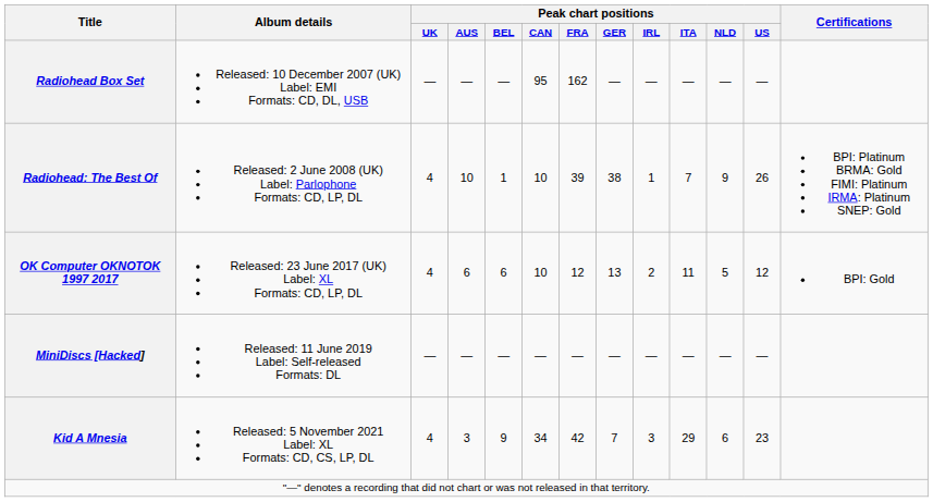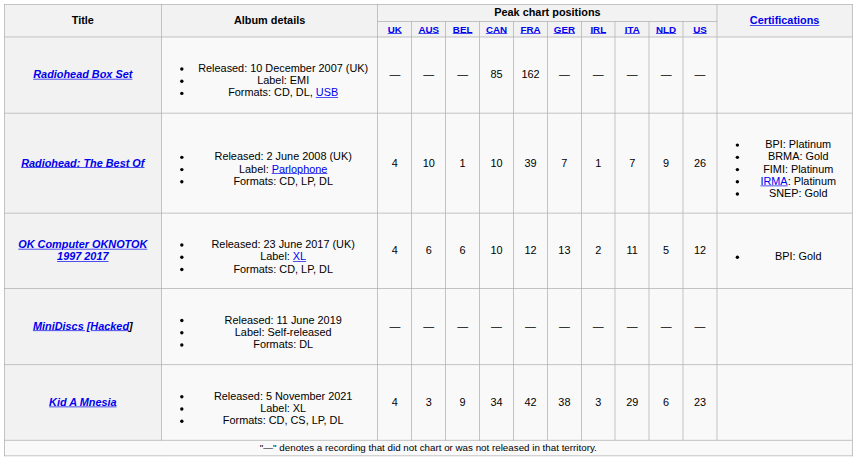 <table class="wikitable plainrowheaders" style="text-align:center;">
 <tr>
 <th scope="col" rowspan="2" style="width:14em;">Title</th>
 <th scope="col" rowspan="2" style="width:19.5em;">Album details</th>
 <th scope="col" colspan="10">Peak chart positions</th>
 <th scope="col" rowspan="2" style="width:12em;"><a href='#'>Certifications</a></th>
 </tr>
 <tr>
 <th scope="col" style="width:3em;font-size:90%;"><a href='#'>UK</a><br></th>
 <th scope="col" style="width:3em;font-size:90%;"><a href='#'>AUS</a><br></th>
 <th scope="col" style="width:3em;font-size:90%;"><a href='#'>BEL</a><br></th>
 <th scope="col" style="width:3em;font-size:90%;"><a href='#'>CAN</a><br></th>
 <th scope="col" style="width:3em;font-size:90%;"><a href='#'>FRA</a><br></th>
 <th scope="col" style="width:3em;font-size:90%;"><a href='#'>GER</a><br></th>
 <th scope="col" style="width:3em;font-size:90%;"><a href='#'>IRL</a><br></th>
 <th scope="col" style="width:3em;font-size:90%;"><a href='#'>ITA</a><br></th>
 <th scope="col" style="width:3em;font-size:90%;"><a href='#'>NLD</a><br></th>
 <th scope="col" style="width:3em;font-size:90%;"><a href='#'>US</a><br></th>
 </tr>
 <tr>
 <th scope="row"><em><a href='#'>Radiohead Box Set</a></em></th>
 <td><br><ul><li>Released: 10 December 2007 <span>(UK)</span></li><li>Label: EMI</li><li>Formats: CD, DL, <a href='#'>USB</a></li></ul></td>
 <td>—</td>
 <td>—</td>
 <td>—</td>
-<td>95</td>
+<td>85</td>
 <td>162</td>
 <td>—</td>
 <td>—</td>
 <td>—</td>
 <td>—</td>
 <td>—</td>
 <td></td>
 </tr>
 <tr>
 <th scope="row"><em><a href='#'>Radiohead: The Best Of</a></em></th>
 <td><br><ul><li>Released: 2 June 2008 <span>(UK)</span></li><li>Label: <a href='#'>Parlophone</a></li><li>Formats: CD, LP, DL</li></ul></td>
 <td>4</td>
 <td>10</td>
 <td>1</td>
 <td>10</td>
 <td>39</td>
-<td>38</td>
+<td>7</td>
 <td>1</td>
 <td>7</td>
 <td>9</td>
 <td>26</td>
 <td><br><ul><li>BPI: Platinum</li><li>BRMA: Gold</li><li>FIMI: Platinum</li><li><a href='#'>IRMA</a>: Platinum</li><li>SNEP: Gold</li></ul></td>
 </tr>
 <tr>
 <th scope="row"><em><a href='#'>OK Computer OKNOTOK 1997 2017</a></em></th>
 <td><br><ul><li>Released: 23 June 2017 <span>(UK)</span></li><li>Label: <a href='#'>XL</a></li><li>Formats: CD, LP, DL</li></ul></td>
 <td>4</td>
 <td>6</td>
 <td>6</td>
 <td>10</td>
 <td>12</td>
 <td>13</td>
 <td>2</td>
 <td>11</td>
 <td>5</td>
 <td>12</td>
 <td><br><ul><li>BPI: Gold</li></ul></td>
 </tr>
 <tr>
 <th scope="row"><em><a href='#'>MiniDiscs [Hacked</a>]</em></th>
 <td><br><ul><li>Released: 11 June 2019</li><li>Label: Self-released</li><li>Formats: DL</li></ul></td>
 <td>—</td>
 <td>—</td>
 <td>—</td>
 <td>—</td>
 <td>—</td>
 <td>—</td>
 <td>—</td>
 <td>—</td>
 <td>—</td>
 <td>—</td>
 <td></td>
 </tr>
 <tr>
 <th scope="row"><em><a href='#'>Kid A Mnesia</a></em></th>
 <td><br><ul><li>Released: 5 November 2021</li><li>Label: XL</li><li>Formats: CD, CS, LP, DL</li></ul></td>
 <td>4</td>
 <td>3</td>
 <td>9</td>
 <td>34</td>
 <td>42</td>
-<td>7</td>
+<td>38</td>
 <td>3</td>
 <td>29</td>
 <td>6</td>
 <td>23</td>
 <td></td>
 </tr>
 <tr>
 <td colspan="13" style="font-size:90%">"—" denotes a recording that did not chart or was not released in that territory.</td>
 </tr>
 </table>
